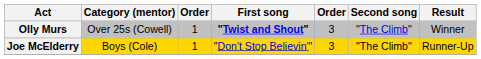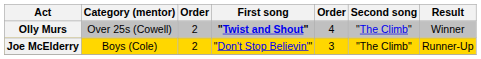 <table class="wikitable plainrowheaders" style="text-align:center;">
 <tr>
 <th scope="col">Act</th>
 <th scope="col">Category (mentor)</th>
 <th scope="col">Order</th>
 <th scope="col">First song</th>
 <th scope=col>Order</th>
 <th scope="col">Second song</th>
 <th scope="col">Result</th>
 </tr>
 <tr style="background:silver;">
 <th scope="row">Olly Murs</th>
 <td>Over 25s (Cowell)</td>
-<td>1</td>
+<td>2</td>
 <td><strong>"<a href='#'>Twist and Shout</a>"</strong></td>
-<td>3</td>
+<td>4</td>
 <td>"<a href='#'>The Climb</a>"</td>
 <td>Winner</td>
 </tr>
 <tr style="background:gold">
 <th scope="row">Joe McElderry</th>
 <td>Boys (Cole)</td>
-<td>1</td>
+<td>2</td>
 <td>"<a href='#'>Don't Stop Believin'</a>"</td>
 <td>3</td>
 <td>"The Climb" </td>
 <td>Runner-Up</td>
 </tr>
 <tr>
 </tr>
 </table>
